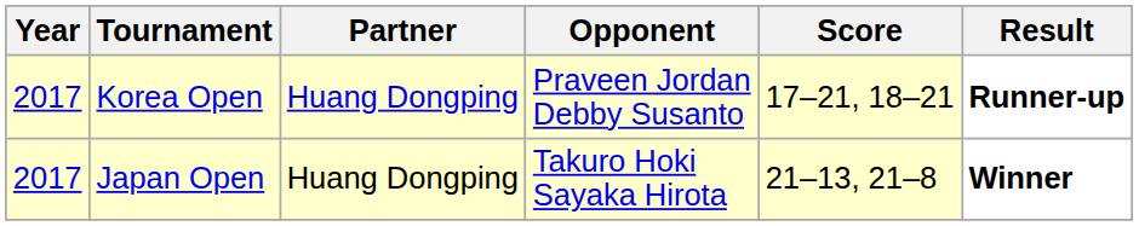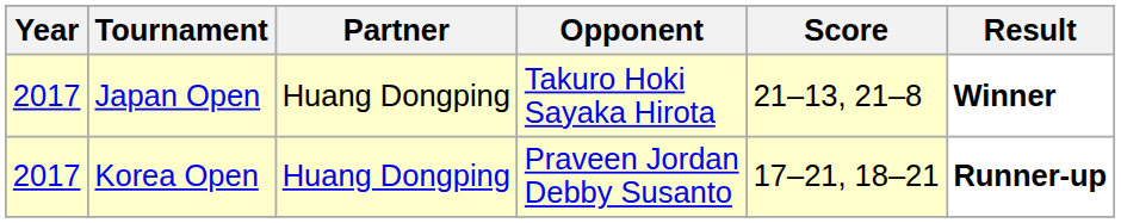 <table class="sortable wikitable" style="font-size: 90%;">
 <tr>
 <th>Year</th>
 <th>Tournament</th>
 <th>Partner</th>
 <th>Opponent</th>
 <th>Score</th>
 <th>Result</th>
 </tr>
 <tr style="background:#FFFFCC">
 <td align="center"><a href='#'>2017</a></td>
+<td align="left"><a href='#'>Japan Open</a></td>
+<td align="left"> Huang Dongping</td>
+<td align="left"> <a href='#'>Takuro Hoki</a> <br>  <a href='#'>Sayaka Hirota</a></td>
+<td align="left">21–13, 21–8</td>
+<td style="text-align:left; background:white"> <strong>Winner</strong></td>
+</tr>
+<tr style="background:#FFFFCC">
+<td align="center"><a href='#'>2017</a></td>
 <td align="left"><a href='#'>Korea Open</a></td>
 <td align="left"> <a href='#'>Huang Dongping</a></td>
 <td align="left"> <a href='#'>Praveen Jordan</a> <br>  <a href='#'>Debby Susanto</a></td>
 <td align="left">17–21, 18–21</td>
 <td style="text-align:left; background:white"> <strong>Runner-up</strong></td>
 </tr>
-<tr style="background:#FFFFCC">
-<td align="center"><a href='#'>2017</a></td>
-<td align="left"><a href='#'>Japan Open</a></td>
-<td align="left"> Huang Dongping</td>
-<td align="left"> <a href='#'>Takuro Hoki</a> <br>  <a href='#'>Sayaka Hirota</a></td>
-<td align="left">21–13, 21–8</td>
-<td style="text-align:left; background:white"> <strong>Winner</strong></td>
-</tr>
 </table>
